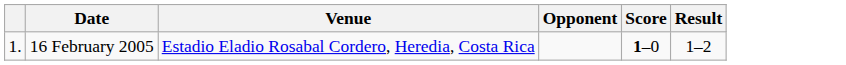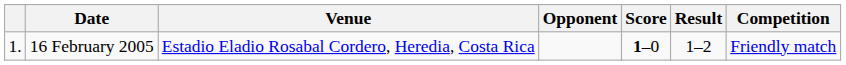 <table class="wikitable">
 <tr>
 <th></th>
 <th>Date</th>
 <th>Venue</th>
 <th>Opponent</th>
 <th>Score</th>
 <th>Result</th>
+<th>Competition</th>
 </tr>
 <tr>
 <td align="center">1.</td>
 <td>16 February 2005</td>
 <td><a href='#'>Estadio Eladio Rosabal Cordero</a>, <a href='#'>Heredia</a>, <a href='#'>Costa Rica</a></td>
 <td></td>
 <td align="center"><strong>1</strong>–0</td>
 <td align="center">1–2</td>
+<td><a href='#'>Friendly match</a></td>
 </tr>
 </table>
